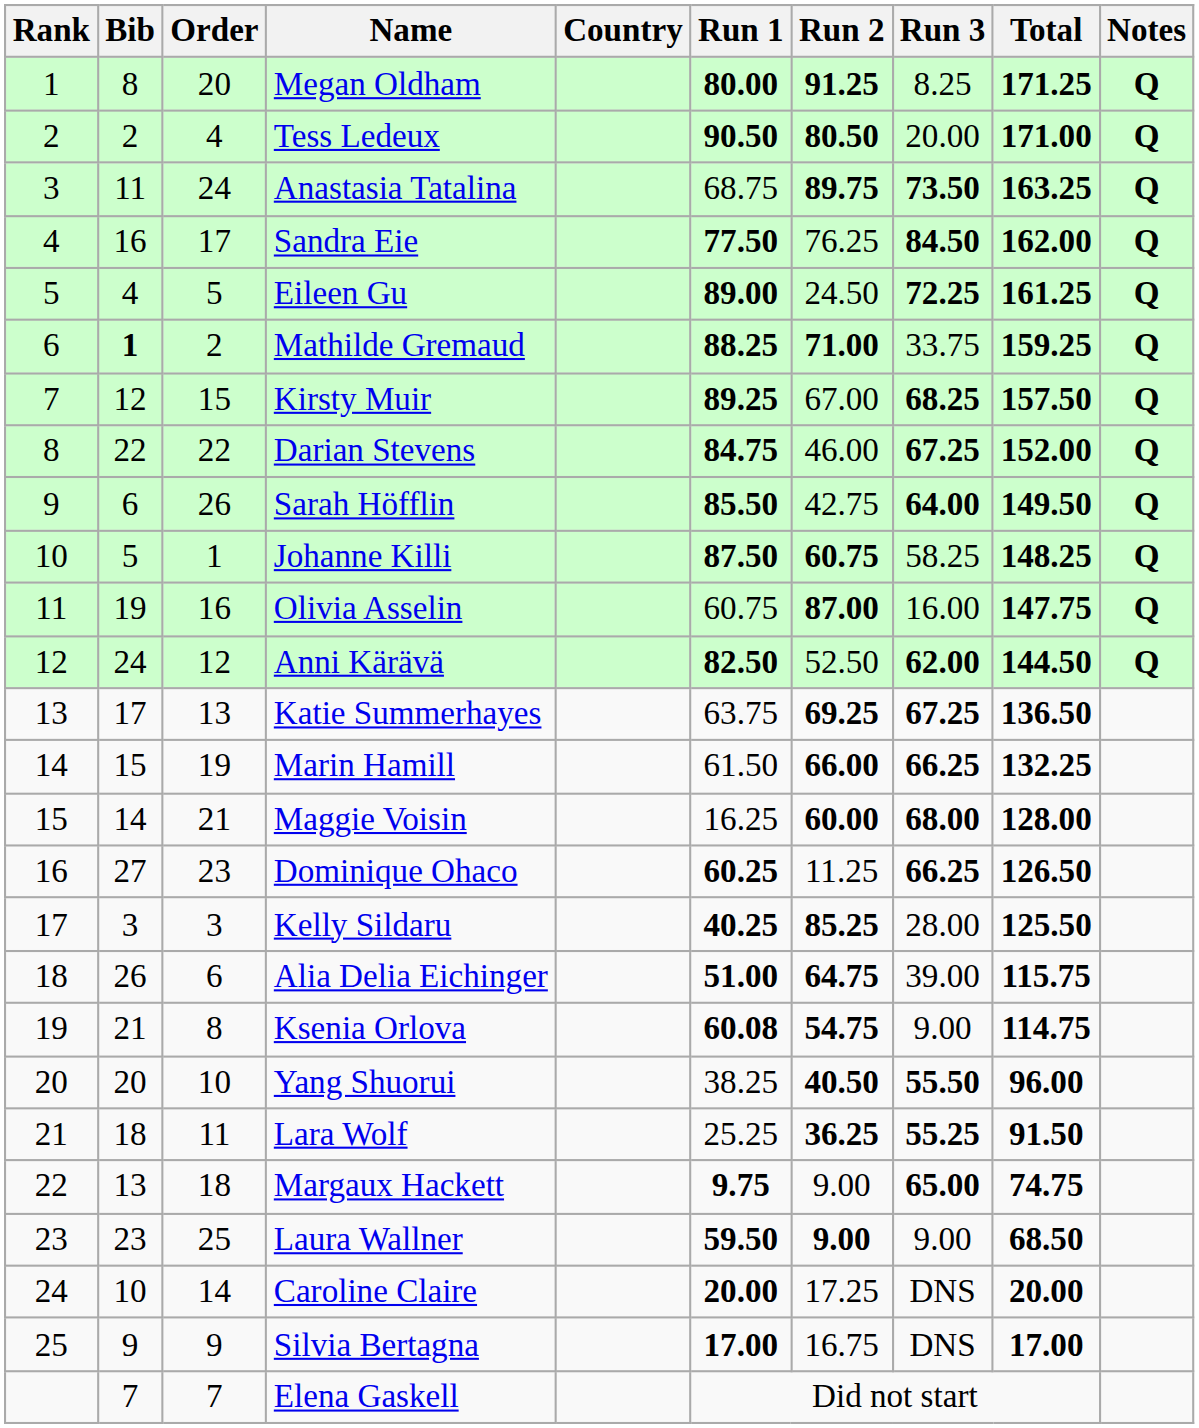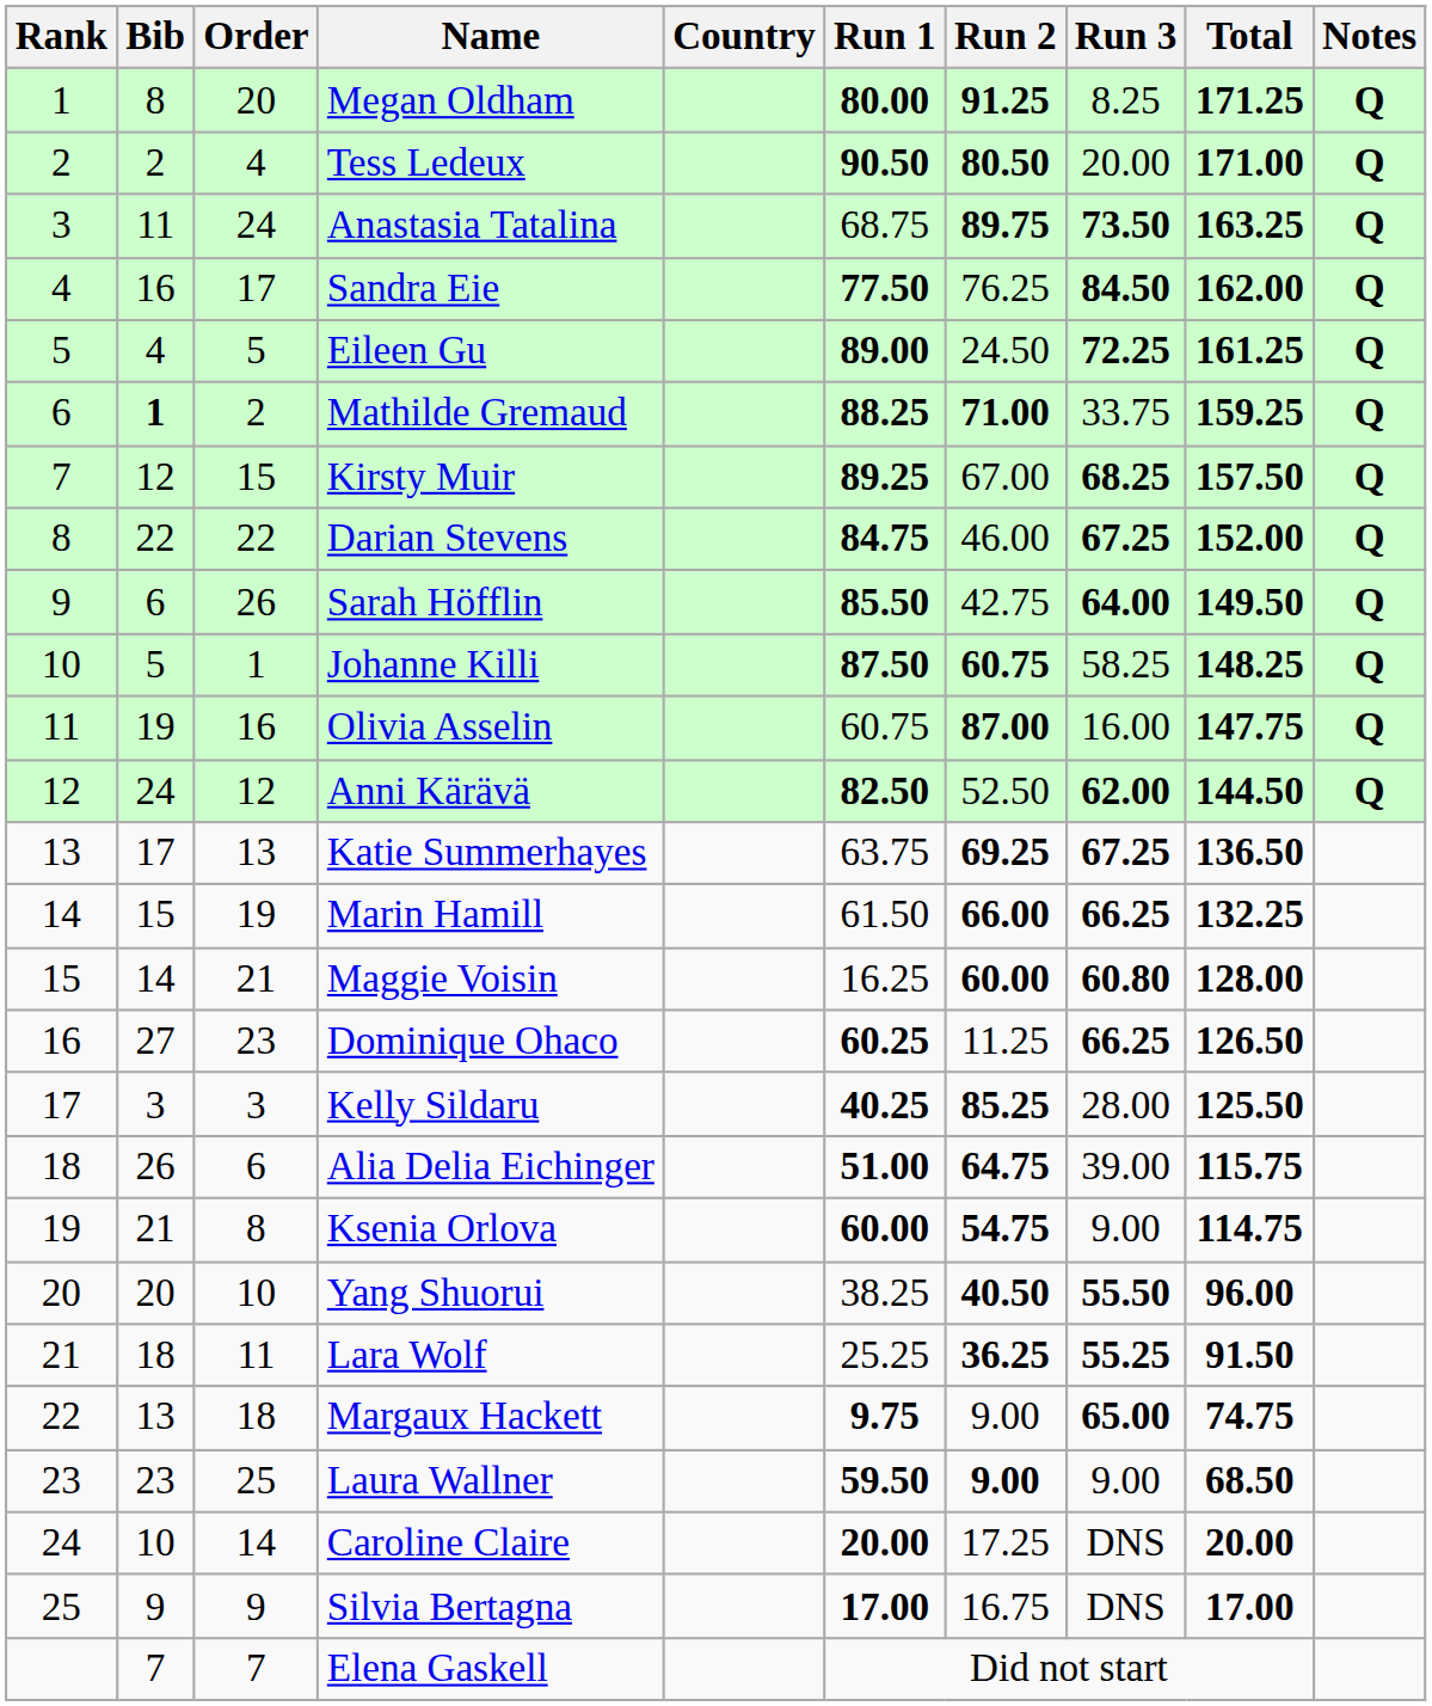 <table class="wikitable sortable" style="text-align:center">
 <tr>
 <th>Rank</th>
 <th>Bib</th>
 <th>Order</th>
 <th>Name</th>
 <th>Country</th>
 <th>Run 1</th>
 <th>Run 2</th>
 <th>Run 3</th>
 <th>Total</th>
 <th>Notes</th>
 </tr>
 <tr bgcolor=#ccffcc>
 <td>1</td>
 <td>8</td>
 <td>20</td>
 <td align=left><a href='#'>Megan Oldham</a></td>
 <td align=left></td>
 <td><strong>80.00</strong></td>
 <td><strong>91.25</strong></td>
 <td>8.25</td>
 <td><strong>171.25</strong></td>
 <td><strong>Q</strong></td>
 </tr>
 <tr bgcolor=#ccffcc>
 <td>2</td>
 <td>2</td>
 <td>4</td>
 <td align=left><a href='#'>Tess Ledeux</a></td>
 <td align=left></td>
 <td><strong>90.50</strong></td>
 <td><strong>80.50</strong></td>
 <td>20.00</td>
 <td><strong>171.00</strong></td>
 <td><strong>Q</strong></td>
 </tr>
 <tr bgcolor=#ccffcc>
 <td>3</td>
 <td>11</td>
 <td>24</td>
 <td align=left><a href='#'>Anastasia Tatalina</a></td>
 <td align=left></td>
 <td>68.75</td>
 <td><strong>89.75</strong></td>
 <td><strong>73.50</strong></td>
 <td><strong>163.25</strong></td>
 <td><strong>Q</strong></td>
 </tr>
 <tr bgcolor=#ccffcc>
 <td>4</td>
 <td>16</td>
 <td>17</td>
 <td align=left><a href='#'>Sandra Eie</a></td>
 <td align=left></td>
 <td><strong>77.50</strong></td>
 <td>76.25</td>
 <td><strong>84.50</strong></td>
 <td><strong>162.00</strong></td>
 <td><strong>Q</strong></td>
 </tr>
 <tr bgcolor=#ccffcc>
 <td>5</td>
 <td>4</td>
 <td>5</td>
 <td align=left><a href='#'>Eileen Gu</a></td>
 <td align=left></td>
 <td><strong>89.00</strong></td>
 <td>24.50</td>
 <td><strong>72.25</strong></td>
 <td><strong>161.25</strong></td>
 <td><strong>Q</strong></td>
 </tr>
 <tr bgcolor=#ccffcc>
 <td>6</td>
 <td><strong>1</strong></td>
 <td>2</td>
 <td align=left><a href='#'>Mathilde Gremaud</a></td>
 <td align=left></td>
 <td><strong>88.25</strong></td>
 <td><strong>71.00</strong></td>
 <td>33.75</td>
 <td><strong>159.25</strong></td>
 <td><strong>Q</strong></td>
 </tr>
 <tr bgcolor=#ccffcc>
 <td>7</td>
 <td>12</td>
 <td>15</td>
 <td align=left><a href='#'>Kirsty Muir</a></td>
 <td align=left></td>
 <td><strong>89.25</strong></td>
 <td>67.00</td>
 <td><strong>68.25</strong></td>
 <td><strong>157.50</strong></td>
 <td><strong>Q</strong></td>
 </tr>
 <tr bgcolor=#ccffcc>
 <td>8</td>
 <td>22</td>
 <td>22</td>
 <td align=left><a href='#'>Darian Stevens</a></td>
 <td align=left></td>
 <td><strong>84.75</strong></td>
 <td>46.00</td>
 <td><strong>67.25</strong></td>
 <td><strong>152.00</strong></td>
 <td><strong>Q</strong></td>
 </tr>
 <tr bgcolor=#ccffcc>
 <td>9</td>
 <td>6</td>
 <td>26</td>
 <td align=left><a href='#'>Sarah Höfflin</a></td>
 <td align=left></td>
 <td><strong>85.50</strong></td>
 <td>42.75</td>
 <td><strong>64.00</strong></td>
 <td><strong>149.50</strong></td>
 <td><strong>Q</strong></td>
 </tr>
 <tr bgcolor=#ccffcc>
 <td>10</td>
 <td>5</td>
 <td>1</td>
 <td align=left><a href='#'>Johanne Killi</a></td>
 <td align=left></td>
 <td><strong>87.50</strong></td>
 <td><strong>60.75</strong></td>
 <td>58.25</td>
 <td><strong>148.25</strong></td>
 <td><strong>Q</strong></td>
 </tr>
 <tr bgcolor=#ccffcc>
 <td>11</td>
 <td>19</td>
 <td>16</td>
 <td align=left><a href='#'>Olivia Asselin</a></td>
 <td align=left></td>
 <td>60.75</td>
 <td><strong>87.00</strong></td>
 <td>16.00</td>
 <td><strong>147.75</strong></td>
 <td><strong>Q</strong></td>
 </tr>
 <tr bgcolor=#ccffcc>
 <td>12</td>
 <td>24</td>
 <td>12</td>
 <td align=left><a href='#'>Anni Kärävä</a></td>
 <td align=left></td>
 <td><strong>82.50</strong></td>
 <td>52.50</td>
 <td><strong>62.00</strong></td>
 <td><strong>144.50</strong></td>
 <td><strong>Q</strong></td>
 </tr>
 <tr>
 <td>13</td>
 <td>17</td>
 <td>13</td>
 <td align=left><a href='#'>Katie Summerhayes</a></td>
 <td align=left></td>
 <td>63.75</td>
 <td><strong>69.25</strong></td>
 <td><strong>67.25</strong></td>
 <td><strong>136.50</strong></td>
 <td></td>
 </tr>
 <tr>
 <td>14</td>
 <td>15</td>
 <td>19</td>
 <td align=left><a href='#'>Marin Hamill</a></td>
 <td align=left></td>
 <td>61.50</td>
 <td><strong>66.00</strong></td>
 <td><strong>66.25</strong></td>
 <td><strong>132.25</strong></td>
 <td></td>
 </tr>
 <tr>
 <td>15</td>
 <td>14</td>
 <td>21</td>
 <td align=left><a href='#'>Maggie Voisin</a></td>
 <td align=left></td>
 <td>16.25</td>
 <td><strong>60.00</strong></td>
-<td><strong>68.00</strong></td>
+<td><strong>60.80</strong></td>
 <td><strong>128.00</strong></td>
 <td></td>
 </tr>
 <tr>
 <td>16</td>
 <td>27</td>
 <td>23</td>
 <td align=left><a href='#'>Dominique Ohaco</a></td>
 <td align=left></td>
 <td><strong>60.25</strong></td>
 <td>11.25</td>
 <td><strong>66.25</strong></td>
 <td><strong>126.50</strong></td>
 <td></td>
 </tr>
 <tr>
 <td>17</td>
 <td>3</td>
 <td>3</td>
 <td align=left><a href='#'>Kelly Sildaru</a></td>
 <td align=left></td>
 <td><strong>40.25</strong></td>
 <td><strong>85.25</strong></td>
 <td>28.00</td>
 <td><strong>125.50</strong></td>
 <td></td>
 </tr>
 <tr>
 <td>18</td>
 <td>26</td>
 <td>6</td>
 <td align=left><a href='#'>Alia Delia Eichinger</a></td>
 <td align=left></td>
 <td><strong>51.00</strong></td>
 <td><strong>64.75</strong></td>
 <td>39.00</td>
 <td><strong>115.75</strong></td>
 <td></td>
 </tr>
 <tr>
 <td>19</td>
 <td>21</td>
 <td>8</td>
 <td align=left><a href='#'>Ksenia Orlova</a></td>
 <td align=left></td>
-<td><strong>60.08</strong></td>
+<td><strong>60.00</strong></td>
 <td><strong>54.75</strong></td>
 <td>9.00</td>
 <td><strong>114.75</strong></td>
 <td></td>
 </tr>
 <tr>
 <td>20</td>
 <td>20</td>
 <td>10</td>
 <td align=left><a href='#'>Yang Shuorui</a></td>
 <td align=left></td>
 <td>38.25</td>
 <td><strong>40.50</strong></td>
 <td><strong>55.50</strong></td>
 <td><strong>96.00</strong></td>
 <td></td>
 </tr>
 <tr>
 <td>21</td>
 <td>18</td>
 <td>11</td>
 <td align=left><a href='#'>Lara Wolf</a></td>
 <td align=left></td>
 <td>25.25</td>
 <td><strong>36.25</strong></td>
 <td><strong>55.25</strong></td>
 <td><strong>91.50</strong></td>
 <td></td>
 </tr>
 <tr>
 <td>22</td>
 <td>13</td>
 <td>18</td>
 <td align=left><a href='#'>Margaux Hackett</a></td>
 <td align=left></td>
 <td><strong>9.75</strong></td>
 <td>9.00</td>
 <td><strong>65.00</strong></td>
 <td><strong>74.75</strong></td>
 <td></td>
 </tr>
 <tr>
 <td>23</td>
 <td>23</td>
 <td>25</td>
 <td align=left><a href='#'>Laura Wallner</a></td>
 <td align=left></td>
 <td><strong>59.50</strong></td>
 <td><strong>9.00</strong></td>
 <td>9.00</td>
 <td><strong>68.50</strong></td>
 <td></td>
 </tr>
 <tr>
 <td>24</td>
 <td>10</td>
 <td>14</td>
 <td align=left><a href='#'>Caroline Claire</a></td>
 <td align=left></td>
 <td><strong>20.00</strong></td>
 <td>17.25</td>
 <td>DNS</td>
 <td><strong>20.00</strong></td>
 <td></td>
 </tr>
 <tr>
 <td>25</td>
 <td>9</td>
 <td>9</td>
 <td align=left><a href='#'>Silvia Bertagna</a></td>
 <td align=left></td>
 <td><strong>17.00</strong></td>
 <td>16.75</td>
 <td>DNS</td>
 <td><strong>17.00</strong></td>
 <td></td>
 </tr>
 <tr>
 <td></td>
 <td>7</td>
 <td>7</td>
 <td align=left><a href='#'>Elena Gaskell</a></td>
 <td align=left></td>
 <td colspan=4>Did not start</td>
 <td></td>
 </tr>
 </table>
